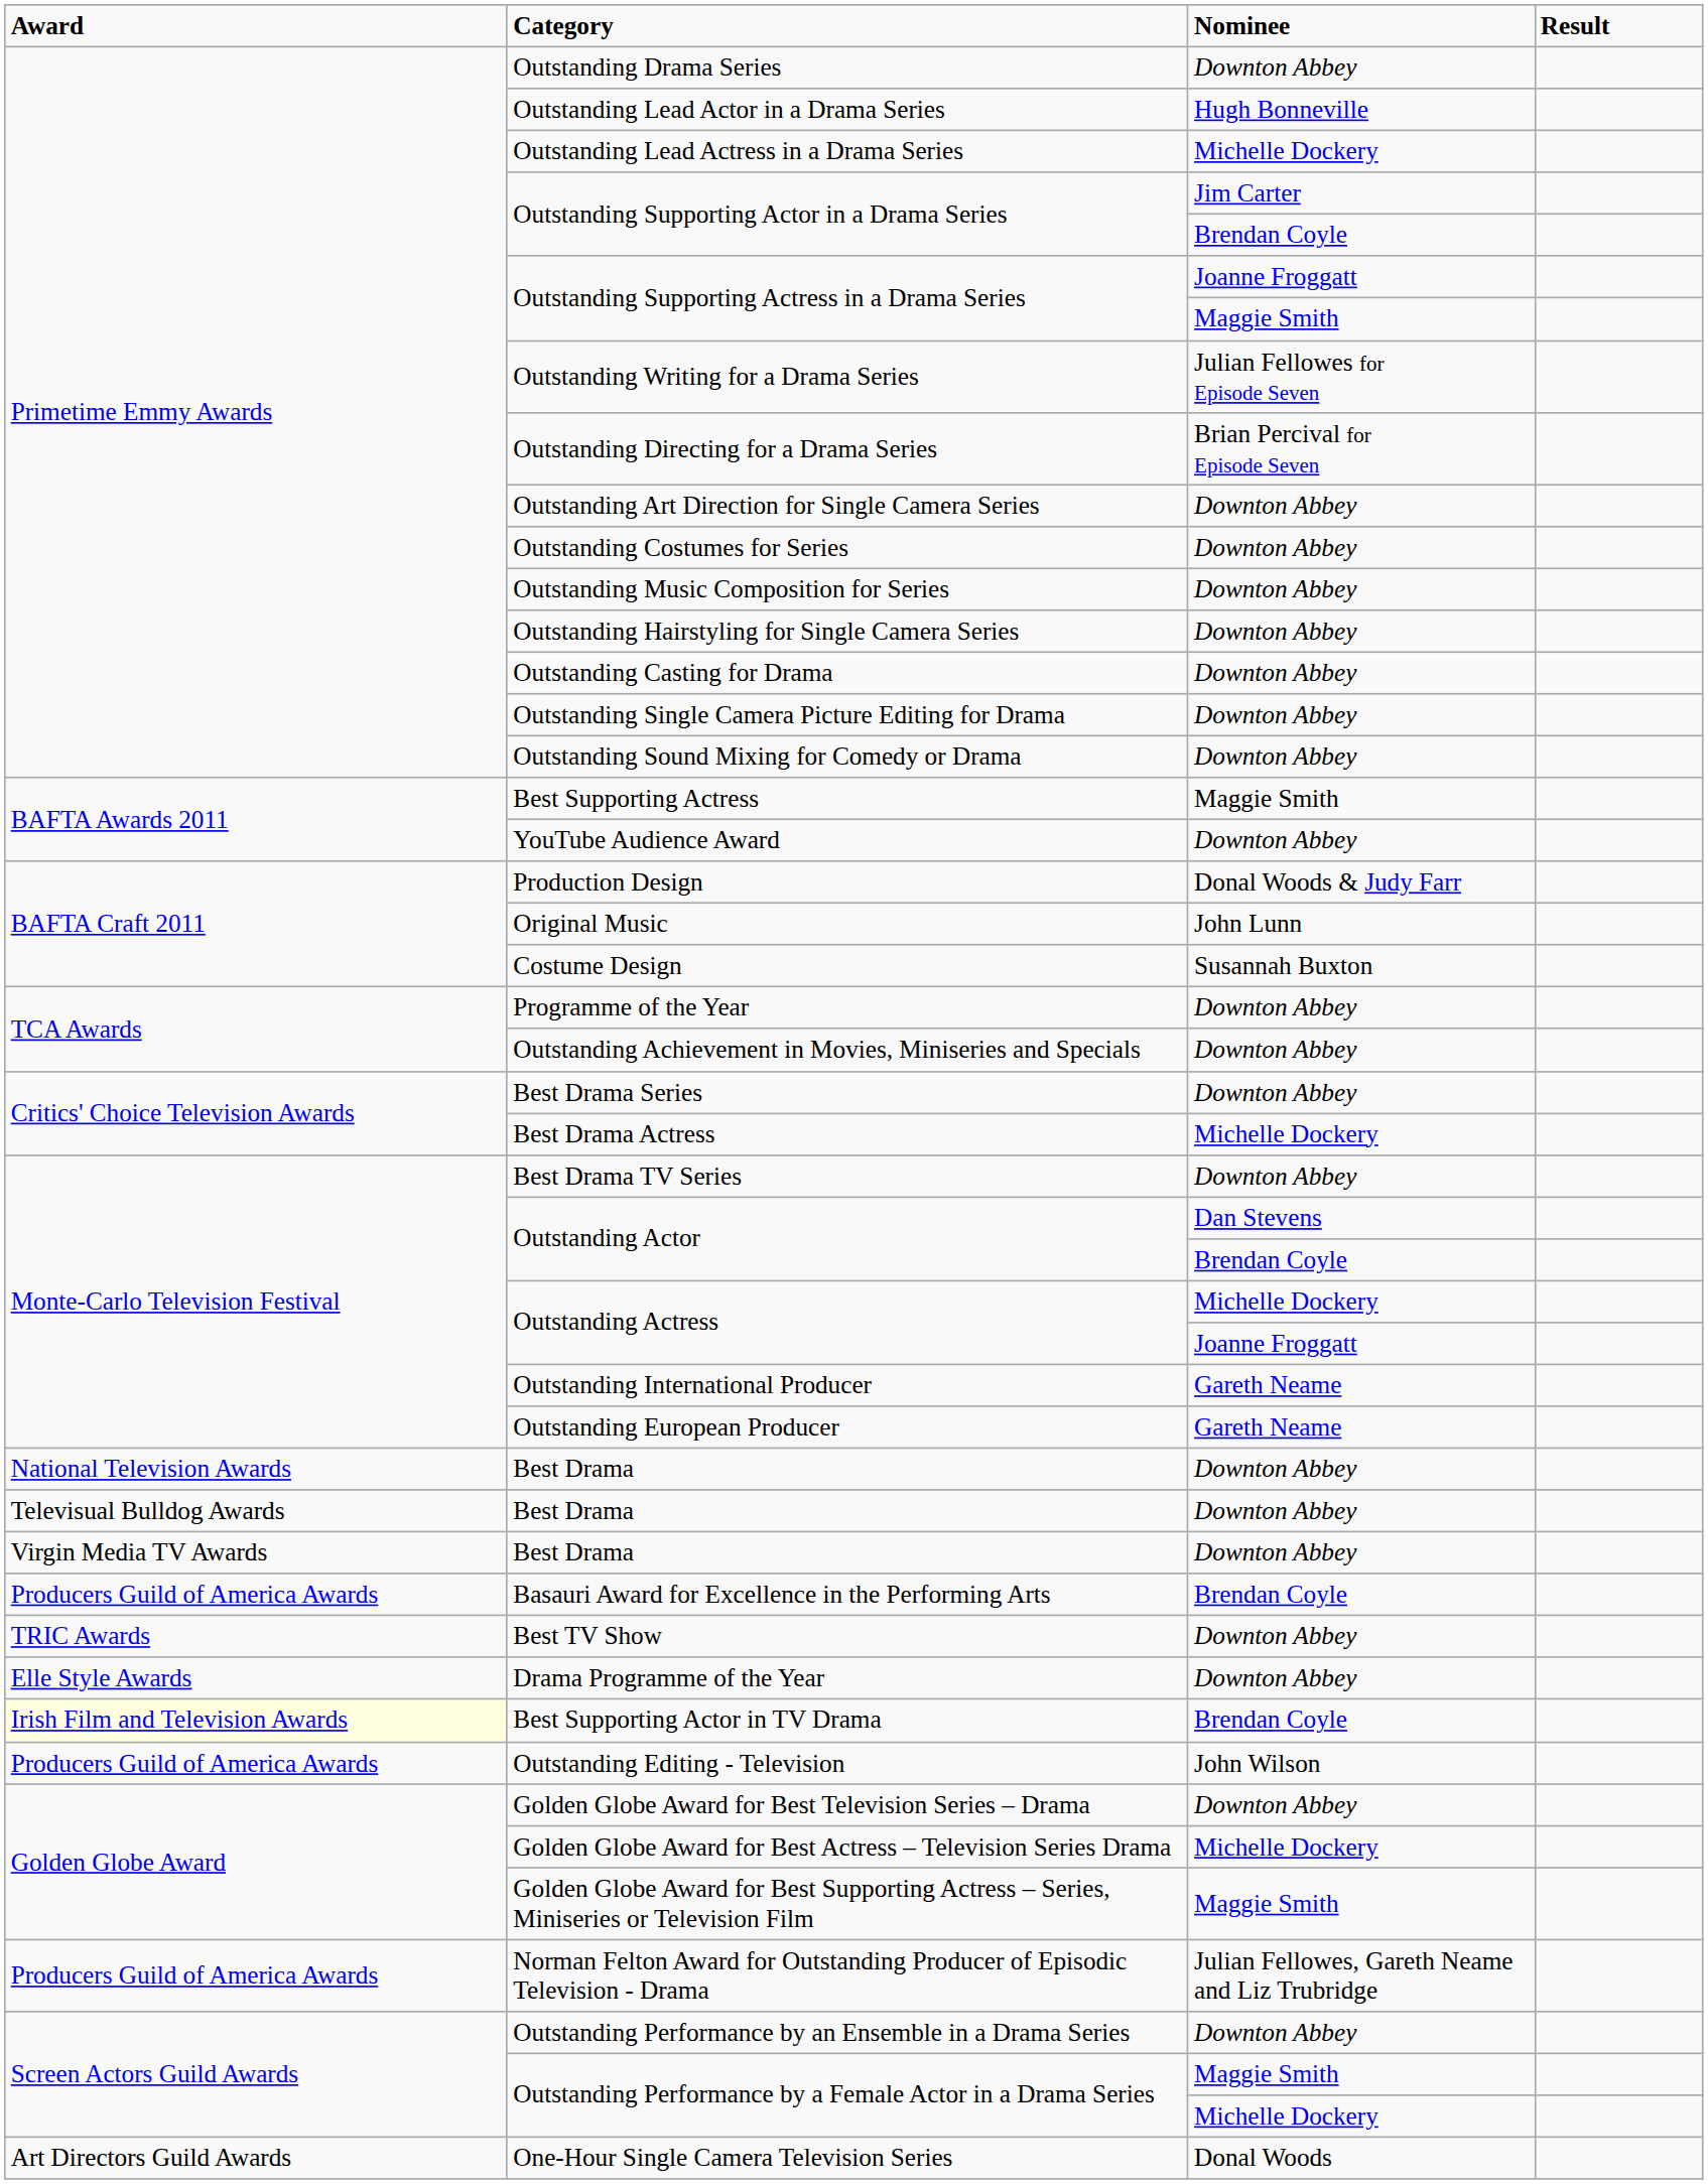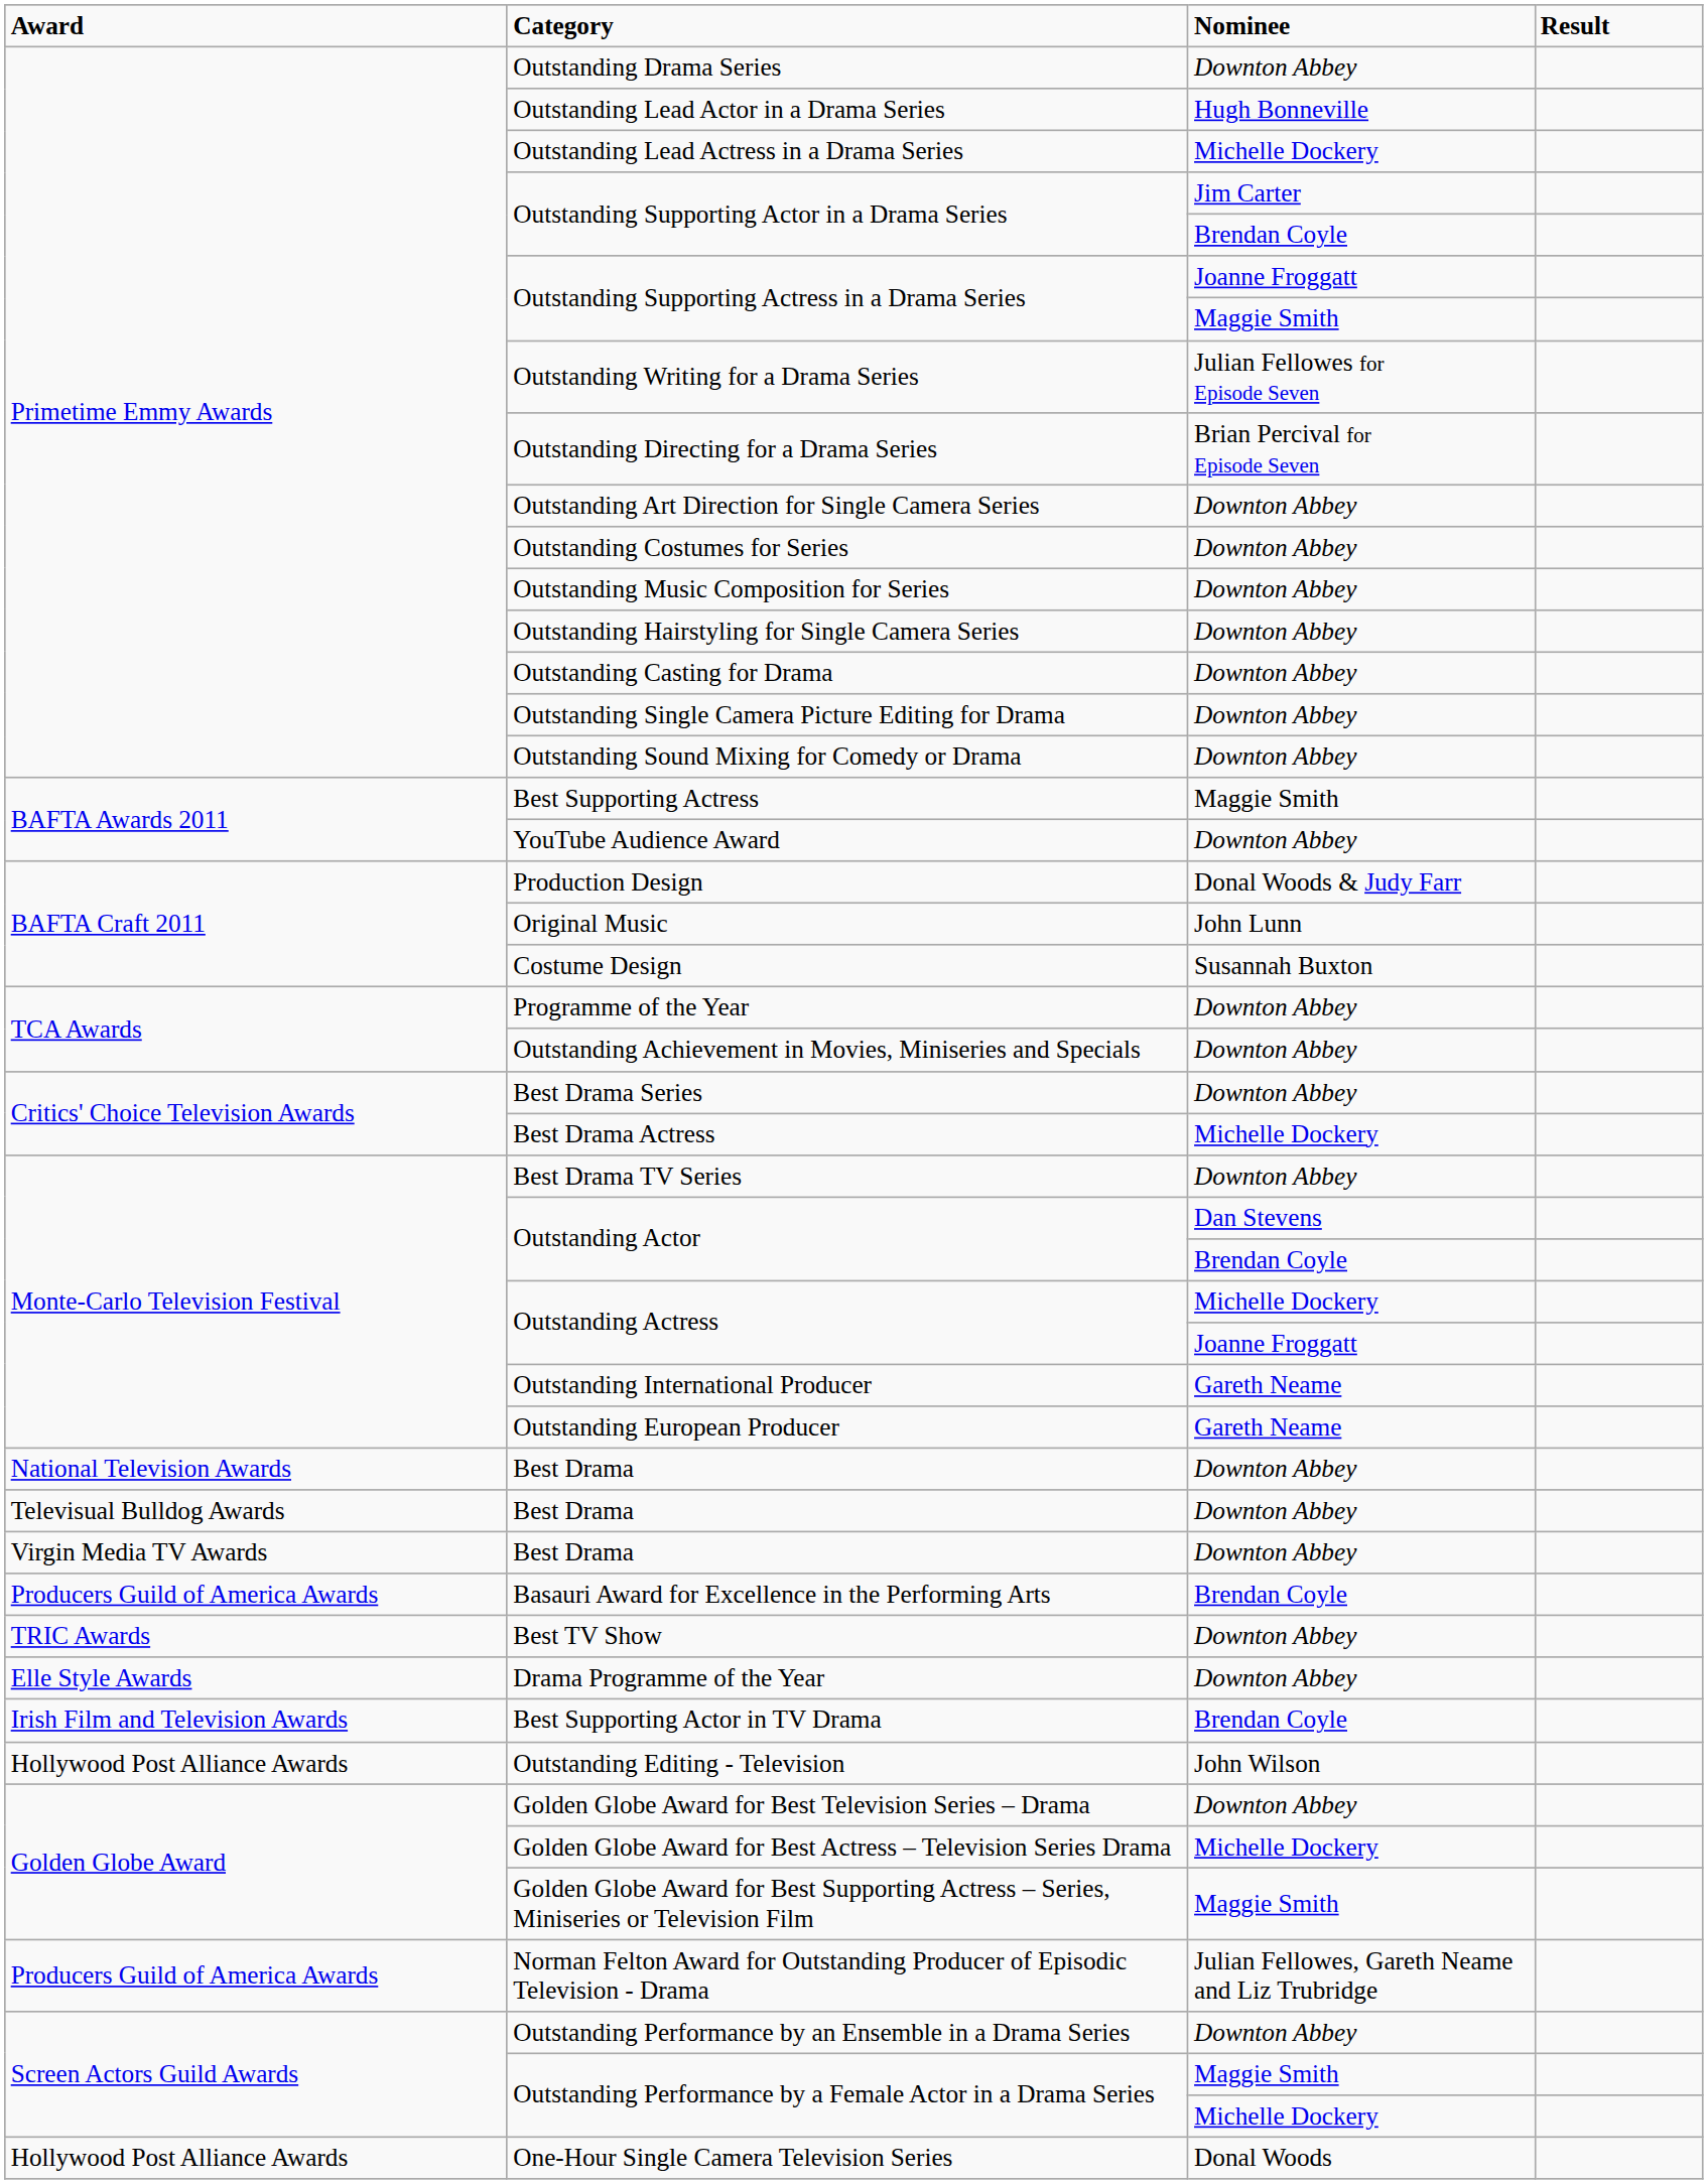 <table class="wikitable" style="font-size:95%;">
 <tr>
 <td style="width:220pt;"><strong>Award</strong></td>
 <td style="width:300pt;"><strong>Category</strong></td>
 <td style="width:150pt;"><strong>Nominee</strong></td>
 <td style="width:70pt;"><strong>Result</strong></td>
 </tr>
 <tr>
 <td rowspan="16"><a href='#'>Primetime Emmy Awards</a></td>
 <td>Outstanding Drama Series</td>
 <td><em>Downton Abbey</em></td>
 <td></td>
 </tr>
 <tr>
 <td>Outstanding Lead Actor in a Drama Series</td>
 <td><a href='#'>Hugh Bonneville</a></td>
 <td></td>
 </tr>
 <tr>
 <td>Outstanding Lead Actress in a Drama Series</td>
 <td><a href='#'>Michelle Dockery</a></td>
 <td></td>
 </tr>
 <tr>
 <td rowspan=2>Outstanding Supporting Actor in a Drama Series</td>
 <td><a href='#'>Jim Carter</a></td>
 <td></td>
 </tr>
 <tr>
 <td><a href='#'>Brendan Coyle</a></td>
 <td></td>
 </tr>
 <tr>
 <td rowspan=2>Outstanding Supporting Actress in a Drama Series</td>
 <td><a href='#'>Joanne Froggatt</a></td>
 <td></td>
 </tr>
 <tr>
 <td><a href='#'>Maggie Smith</a></td>
 <td></td>
 </tr>
 <tr>
 <td>Outstanding Writing for a Drama Series</td>
 <td>Julian Fellowes <small> for <br> <a href='#'>Episode Seven</a></small></td>
 <td></td>
 </tr>
 <tr>
 <td>Outstanding Directing for a Drama Series</td>
 <td>Brian Percival <small> for <br> <a href='#'>Episode Seven</a></small></td>
 <td></td>
 </tr>
 <tr>
 <td>Outstanding Art Direction for Single Camera Series</td>
 <td><em>Downton Abbey</em></td>
 <td></td>
 </tr>
 <tr>
 <td>Outstanding Costumes for Series</td>
 <td><em>Downton Abbey</em></td>
 <td></td>
 </tr>
 <tr>
 <td>Outstanding Music Composition for Series</td>
 <td><em>Downton Abbey</em></td>
 <td></td>
 </tr>
 <tr>
 <td>Outstanding Hairstyling for Single Camera Series</td>
 <td><em>Downton Abbey</em></td>
 <td></td>
 </tr>
 <tr>
 <td>Outstanding Casting for Drama</td>
 <td><em>Downton Abbey</em></td>
 <td></td>
 </tr>
 <tr>
 <td>Outstanding Single Camera Picture Editing for Drama</td>
 <td><em>Downton Abbey</em></td>
 <td></td>
 </tr>
 <tr>
 <td>Outstanding Sound Mixing for Comedy or Drama</td>
 <td><em>Downton Abbey</em></td>
 <td></td>
 </tr>
 <tr>
 <td rowspan="2"><a href='#'>BAFTA Awards 2011</a></td>
 <td>Best Supporting Actress</td>
 <td>Maggie Smith</td>
 <td></td>
 </tr>
 <tr>
 <td>YouTube Audience Award</td>
 <td><em>Downton Abbey</em></td>
 <td></td>
 </tr>
 <tr>
 <td rowspan="3"><a href='#'>BAFTA Craft 2011</a></td>
 <td>Production Design</td>
 <td>Donal Woods & <a href='#'>Judy Farr</a></td>
 <td></td>
 </tr>
 <tr>
 <td>Original Music</td>
 <td>John Lunn</td>
 <td></td>
 </tr>
 <tr>
 <td>Costume Design</td>
 <td>Susannah Buxton</td>
 <td></td>
 </tr>
 <tr>
 <td rowspan="2"><a href='#'>TCA Awards</a></td>
 <td>Programme of the Year</td>
 <td><em>Downton Abbey</em></td>
 <td></td>
 </tr>
 <tr>
 <td>Outstanding Achievement in Movies, Miniseries and Specials</td>
 <td><em>Downton Abbey</em></td>
 <td></td>
 </tr>
 <tr>
 <td rowspan="2"><a href='#'>Critics' Choice Television Awards</a></td>
 <td>Best Drama Series</td>
 <td><em>Downton Abbey</em></td>
 <td></td>
 </tr>
 <tr>
 <td>Best Drama Actress</td>
 <td><a href='#'>Michelle Dockery</a></td>
 <td></td>
 </tr>
 <tr>
 <td rowspan="7"><a href='#'>Monte-Carlo Television Festival</a></td>
 <td>Best Drama TV Series</td>
 <td><em>Downton Abbey</em></td>
 <td></td>
 </tr>
 <tr>
 <td rowspan=2>Outstanding Actor</td>
 <td><a href='#'>Dan Stevens</a></td>
 <td></td>
 </tr>
 <tr>
 <td><a href='#'>Brendan Coyle</a></td>
 <td></td>
 </tr>
 <tr>
 <td rowspan=2>Outstanding Actress</td>
 <td><a href='#'>Michelle Dockery</a></td>
 <td></td>
 </tr>
 <tr>
 <td><a href='#'>Joanne Froggatt</a></td>
 <td></td>
 </tr>
 <tr>
 <td>Outstanding International Producer</td>
 <td><a href='#'>Gareth Neame</a></td>
 <td></td>
 </tr>
 <tr>
 <td>Outstanding European Producer</td>
 <td><a href='#'>Gareth Neame</a></td>
 <td></td>
 </tr>
 <tr>
 <td><a href='#'>National Television Awards</a></td>
 <td>Best Drama</td>
 <td><em>Downton Abbey</em></td>
 <td></td>
 </tr>
 <tr>
 <td>Televisual Bulldog Awards</td>
 <td>Best Drama</td>
 <td><em>Downton Abbey</em></td>
 <td></td>
 </tr>
 <tr>
 <td>Virgin Media TV Awards</td>
 <td>Best Drama</td>
 <td><em>Downton Abbey</em></td>
 <td></td>
 </tr>
 <tr>
 <td><a href='#'>Producers Guild of America Awards</a></td>
 <td>Basauri Award for Excellence in the Performing Arts</td>
 <td><a href='#'>Brendan Coyle</a></td>
 <td></td>
 </tr>
 <tr>
 <td><a href='#'>TRIC Awards</a></td>
 <td>Best TV Show</td>
 <td><em>Downton Abbey</em></td>
 <td></td>
 </tr>
 <tr>
 <td><a href='#'>Elle Style Awards</a></td>
 <td>Drama Programme of the Year</td>
 <td><em>Downton Abbey</em></td>
 <td></td>
 </tr>
 <tr>
-<td style="background: lightyellow;"><a href='#'>Irish Film and Television Awards</a></td>
+<td><a href='#'>Irish Film and Television Awards</a></td>
 <td>Best Supporting Actor in TV Drama</td>
 <td><a href='#'>Brendan Coyle</a></td>
 <td></td>
 </tr>
 <tr>
-<td><a href='#'>Producers Guild of America Awards</a></td>
+<td>Hollywood Post Alliance Awards</td>
 <td>Outstanding Editing - Television</td>
 <td>John Wilson</td>
 <td></td>
 </tr>
 <tr>
 <td rowspan="3"><a href='#'>Golden Globe Award</a></td>
 <td>Golden Globe Award for Best Television Series – Drama</td>
 <td><em>Downton Abbey</em></td>
 <td></td>
 </tr>
 <tr>
 <td>Golden Globe Award for Best Actress – Television Series Drama</td>
 <td><a href='#'>Michelle Dockery</a></td>
 <td></td>
 </tr>
 <tr>
 <td>Golden Globe Award for Best Supporting Actress – Series, Miniseries or Television Film</td>
 <td><a href='#'>Maggie Smith</a></td>
 <td></td>
 </tr>
 <tr>
 <td><a href='#'>Producers Guild of America Awards</a></td>
 <td>Norman Felton Award for Outstanding Producer of Episodic Television - Drama</td>
 <td>Julian Fellowes, Gareth Neame and Liz Trubridge</td>
 <td></td>
 </tr>
 <tr>
 <td rowspan="3"><a href='#'>Screen Actors Guild Awards</a></td>
 <td>Outstanding Performance by an Ensemble in a Drama Series</td>
 <td><em>Downton Abbey</em></td>
 <td></td>
 </tr>
 <tr>
 <td rowspan=2>Outstanding Performance by a Female Actor in a Drama Series</td>
 <td><a href='#'>Maggie Smith</a></td>
 <td></td>
 </tr>
 <tr>
 <td><a href='#'>Michelle Dockery</a></td>
 <td></td>
 </tr>
 <tr>
-<td>Art Directors Guild Awards</td>
+<td>Hollywood Post Alliance Awards</td>
 <td>One-Hour Single Camera Television Series</td>
 <td>Donal Woods</td>
 <td></td>
 </tr>
 </table>
